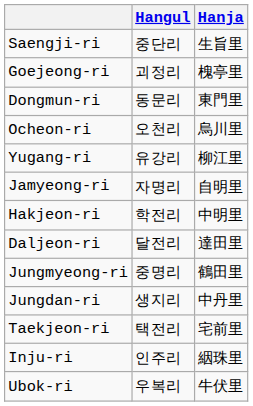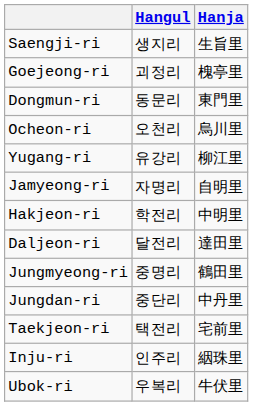 <table class="wikitable">
 <tr>
 <th></th>
 <th><a href='#'>Hangul</a></th>
 <th><a href='#'>Hanja</a></th>
 </tr>
 <tr>
 <td>Saengji-ri</td>
-<td>중단리</td>
+<td>생지리</td>
 <td>生旨里</td>
 </tr>
 <tr>
 <td>Goejeong-ri</td>
 <td>괴정리</td>
 <td>槐亭里</td>
 </tr>
 <tr>
 <td>Dongmun-ri</td>
 <td>동문리</td>
 <td>東門里</td>
 </tr>
 <tr>
 <td>Ocheon-ri</td>
 <td>오천리</td>
 <td>烏川里</td>
 </tr>
 <tr>
 <td>Yugang-ri</td>
 <td>유강리</td>
 <td>柳江里</td>
 </tr>
 <tr>
 <td>Jamyeong-ri</td>
 <td>자명리</td>
 <td>自明里</td>
 </tr>
 <tr>
 <td>Hakjeon-ri</td>
 <td>학전리</td>
 <td>中明里</td>
 </tr>
 <tr>
 <td>Daljeon-ri</td>
 <td>달전리</td>
 <td>達田里</td>
 </tr>
 <tr>
 <td>Jungmyeong-ri</td>
 <td>중명리</td>
 <td>鶴田里</td>
 </tr>
 <tr>
 <td>Jungdan-ri</td>
-<td>생지리</td>
+<td>중단리</td>
 <td>中丹里</td>
 </tr>
 <tr>
 <td>Taekjeon-ri</td>
 <td>택전리</td>
 <td>宅前里</td>
 </tr>
 <tr>
 <td>Inju-ri</td>
 <td>인주리</td>
 <td>絪珠里</td>
 </tr>
 <tr>
 <td>Ubok-ri</td>
 <td>우복리</td>
 <td>牛伏里</td>
 </tr>
 </table>
